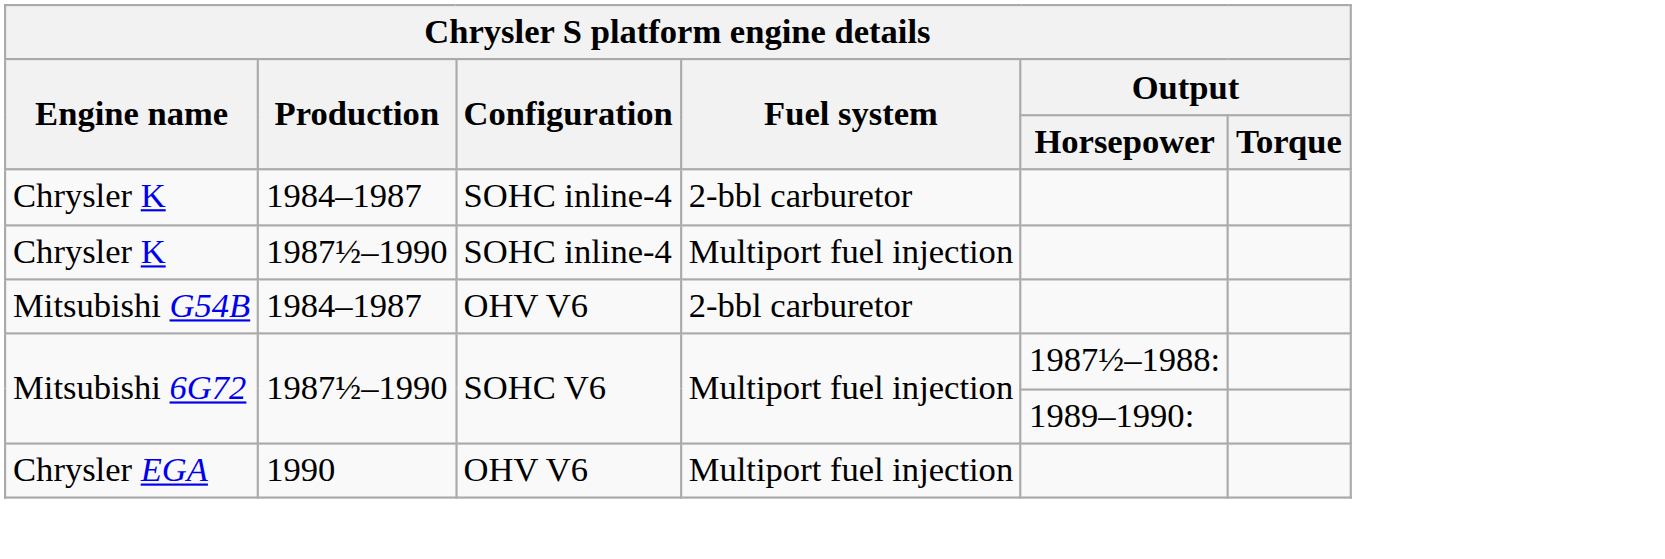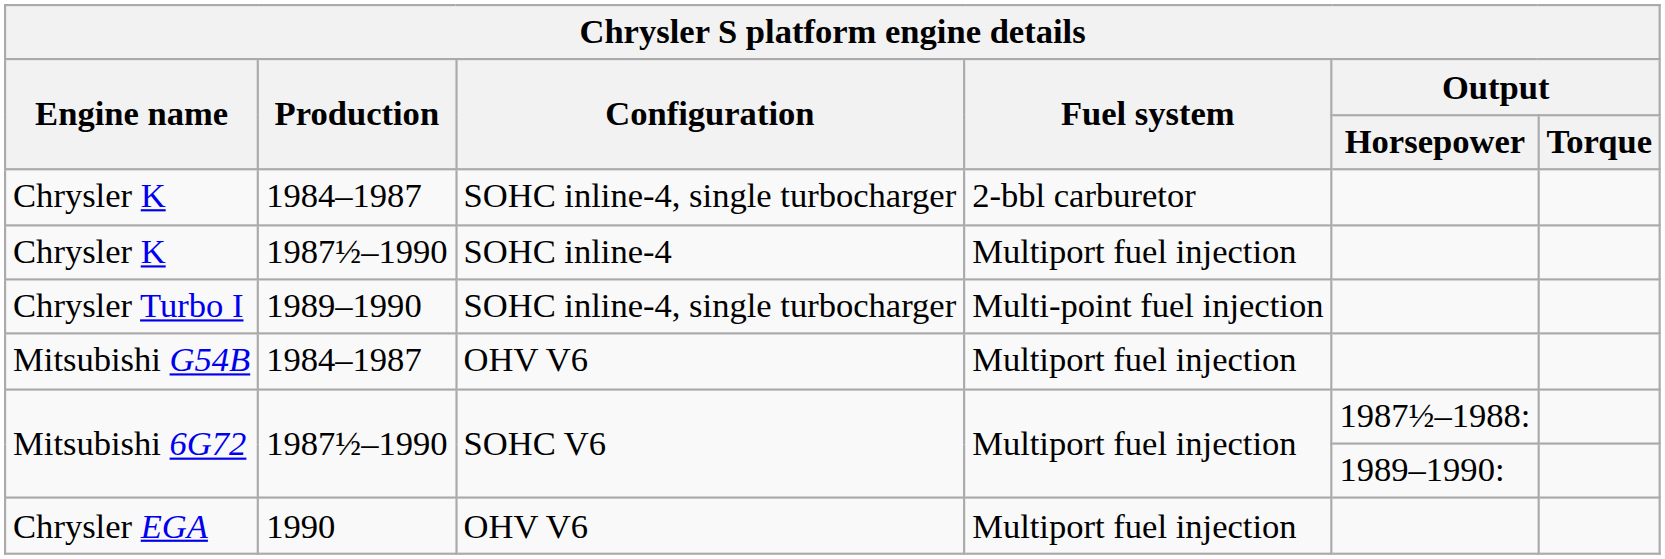 <table class="wikitable">
 <tr>
 <th colspan="6">Chrysler S platform engine details</th>
 </tr>
 <tr>
 <th rowspan="2">Engine name</th>
 <th rowspan="2">Production</th>
 <th rowspan="2">Configuration</th>
 <th rowspan="2">Fuel system</th>
 <th colspan="2">Output</th>
 </tr>
 <tr>
 <th>Horsepower</th>
 <th>Torque</th>
 </tr>
 <tr>
 <td>Chrysler <a href='#'>K</a></td>
 <td>1984–1987</td>
-<td> SOHC inline-4</td>
+<td> SOHC inline-4, single turbocharger</td>
 <td>2-bbl carburetor</td>
 <td></td>
 <td></td>
 </tr>
 <tr>
 <td>Chrysler <a href='#'>K</a></td>
 <td>1987½–1990</td>
 <td> SOHC inline-4</td>
 <td>Multiport fuel injection</td>
 <td></td>
 <td></td>
 </tr>
 <tr>
+<td>Chrysler <a href='#'>Turbo I</a></td>
+<td>1989–1990</td>
+<td> SOHC inline-4, single turbocharger</td>
+<td>Multi-point fuel injection</td>
+<td></td>
+<td></td>
+</tr>
+<tr>
 <td>Mitsubishi <a href='#'><em>G54B</em></a></td>
 <td>1984–1987</td>
 <td> OHV V6</td>
-<td>2-bbl carburetor</td>
+<td>Multiport fuel injection</td>
 <td></td>
 <td></td>
 </tr>
 <tr>
 <td rowspan="2">Mitsubishi <a href='#'><em>6G72</em></a></td>
 <td rowspan="2">1987½–1990</td>
 <td rowspan="2"> SOHC V6</td>
 <td rowspan="2">Multiport fuel injection</td>
 <td>1987½–1988: </td>
 <td></td>
 </tr>
 <tr>
 <td>1989–1990: </td>
 <td></td>
 </tr>
 <tr>
 <td>Chrysler <em><a href='#'>EGA</a></em></td>
 <td>1990</td>
 <td> OHV V6</td>
 <td>Multiport fuel injection</td>
 <td></td>
 <td></td>
 </tr>
 </table>
